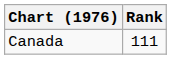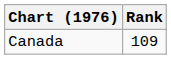 <table class="wikitable">
 <tr>
 <th>Chart (1976)</th>
 <th style="text-align:center;">Rank</th>
 </tr>
 <tr>
 <td>Canada</td>
-<td style="text-align:center;">111</td>
+<td style="text-align:center;">109</td>
 </tr>
 </table>
